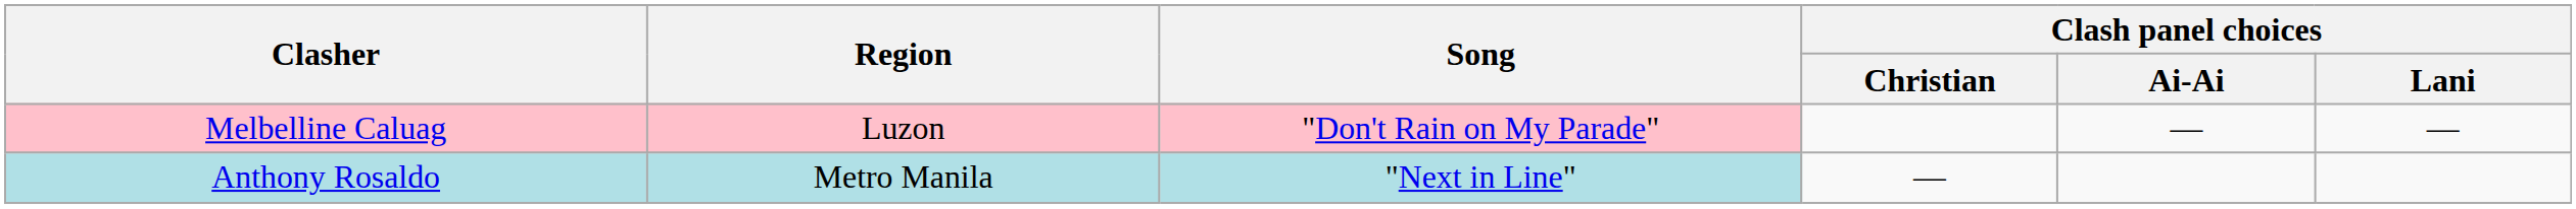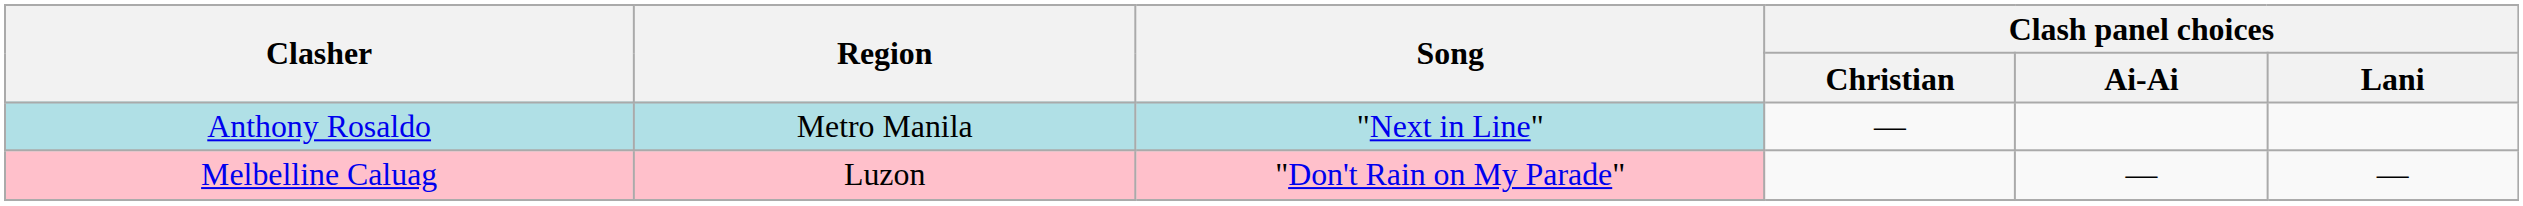 <table class="wikitable" style="text-align:center; line-height:17px; width:100%;">
 <tr>
 <th rowspan="2" width="25%">Clasher</th>
 <th rowspan="2">Region</th>
 <th rowspan="2" width="25%">Song</th>
 <th colspan="3" width="30%">Clash panel choices</th>
 </tr>
 <tr>
 <th width="10%">Christian</th>
 <th width="10%">Ai-Ai</th>
 <th width="10%">Lani</th>
 </tr>
 <tr>
+<td style="background:#b0e0e6;"><a href='#'>Anthony Rosaldo</a></td>
+<td style="background:#b0e0e6;">Metro Manila</td>
+<td style="background:#b0e0e6;">"<a href='#'>Next in Line</a>"</td>
+<td>—</td>
+<td><strong></strong></td>
+<td><strong></strong></td>
+</tr>
+<tr>
 <td style="background:pink;"><a href='#'>Melbelline Caluag</a></td>
 <td style="background:pink;">Luzon</td>
 <td style="background:pink;">"<a href='#'>Don't Rain on My Parade</a>"</td>
 <td><strong></strong></td>
 <td>—</td>
 <td>—</td>
 </tr>
-<tr>
-<td style="background:#b0e0e6;"><a href='#'>Anthony Rosaldo</a></td>
-<td style="background:#b0e0e6;">Metro Manila</td>
-<td style="background:#b0e0e6;">"<a href='#'>Next in Line</a>"</td>
-<td>—</td>
-<td><strong></strong></td>
-<td><strong></strong></td>
-</tr>
 </table>
